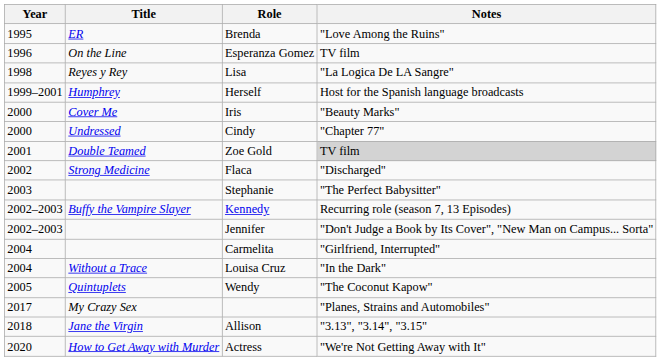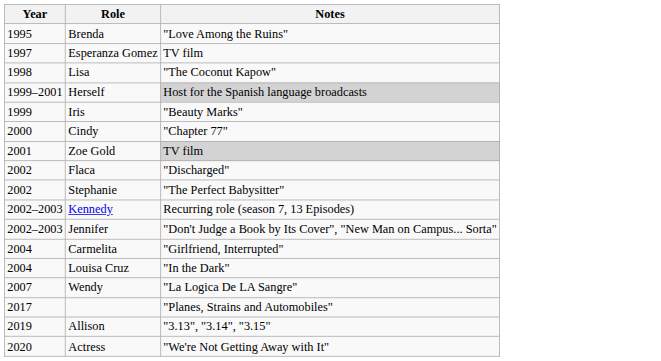 <table class="wikitable sortable">
 <tr>
 <th>Year</th>
-<th>Title</th>
 <th>Role</th>
 <th class="unsortable">Notes</th>
 </tr>
 <tr>
 <td>1995</td>
-<td><em><a href='#'>ER</a></em></td>
 <td>Brenda</td>
 <td>"Love Among the Ruins"</td>
 </tr>
 <tr>
-<td>1996</td>
-<td><em>On the Line</em></td>
+<td>1997</td>
 <td>Esperanza Gomez</td>
 <td>TV film</td>
 </tr>
 <tr>
 <td>1998</td>
-<td><em>Reyes y Rey</em></td>
 <td>Lisa</td>
-<td>"La Logica De LA Sangre"</td>
+<td>"The Coconut Kapow"</td>
 </tr>
 <tr>
 <td>1999–2001</td>
-<td><em><a href='#'>Humphrey</a></em></td>
 <td>Herself</td>
-<td>Host for the Spanish language broadcasts</td>
+<td style="background: lightgrey;">Host for the Spanish language broadcasts</td>
 </tr>
 <tr>
-<td>2000</td>
-<td><em><a href='#'>Cover Me</a></em></td>
+<td>1999</td>
 <td>Iris</td>
 <td>"Beauty Marks"</td>
 </tr>
 <tr>
 <td>2000</td>
-<td><em><a href='#'>Undressed</a></em></td>
 <td>Cindy</td>
 <td>"Chapter 77"</td>
 </tr>
 <tr>
 <td>2001</td>
-<td><em><a href='#'>Double Teamed</a></em></td>
 <td>Zoe Gold</td>
 <td style="background: lightgrey;">TV film</td>
 </tr>
 <tr>
 <td>2002</td>
-<td><em><a href='#'>Strong Medicine</a></em></td>
 <td>Flaca</td>
 <td>"Discharged"</td>
 </tr>
 <tr>
-<td>2003</td>
-<td><em></em></td>
+<td>2002</td>
 <td>Stephanie</td>
 <td>"The Perfect Babysitter"</td>
 </tr>
 <tr>
 <td>2002–2003</td>
-<td><em><a href='#'>Buffy the Vampire Slayer</a></em></td>
 <td><a href='#'>Kennedy</a></td>
 <td>Recurring role (season 7, 13 Episodes)</td>
 </tr>
 <tr>
 <td>2002–2003</td>
-<td><em></em></td>
 <td>Jennifer</td>
 <td>"Don't Judge a Book by Its Cover", "New Man on Campus... Sorta"</td>
 </tr>
 <tr>
 <td>2004</td>
-<td><em></em></td>
 <td>Carmelita</td>
 <td>"Girlfriend, Interrupted"</td>
 </tr>
 <tr>
 <td>2004</td>
-<td><em><a href='#'>Without a Trace</a></em></td>
 <td>Louisa Cruz</td>
 <td>"In the Dark"</td>
 </tr>
 <tr>
-<td>2005</td>
-<td><em><a href='#'>Quintuplets</a></em></td>
+<td>2007</td>
 <td>Wendy</td>
-<td>"The Coconut Kapow"</td>
+<td>"La Logica De LA Sangre"</td>
 </tr>
 <tr>
 <td>2017</td>
-<td><em>My Crazy Sex</em></td>
 <td></td>
 <td>"Planes, Strains and Automobiles"</td>
 </tr>
 <tr>
-<td>2018</td>
-<td><em><a href='#'>Jane the Virgin</a></em></td>
+<td>2019</td>
 <td>Allison</td>
 <td>"3.13", "3.14", "3.15"</td>
 </tr>
 <tr>
 <td>2020</td>
-<td><em><a href='#'>How to Get Away with Murder</a></em></td>
 <td>Actress</td>
 <td>"We're Not Getting Away with It"</td>
 </tr>
 </table>
